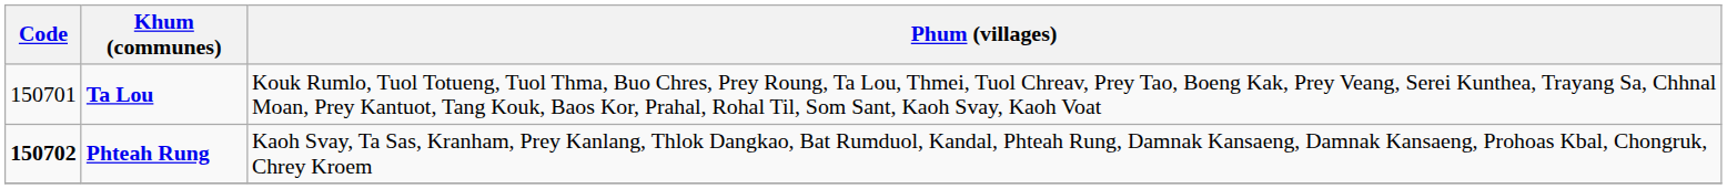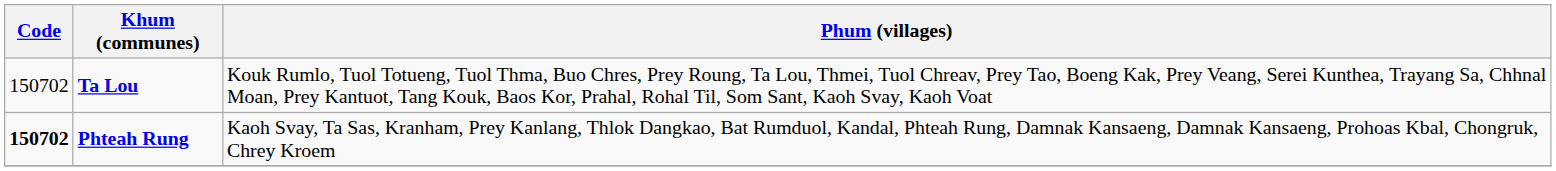 <table class="wikitable">
 <tr>
 <th><a href='#'>Code</a></th>
 <th><a href='#'>Khum</a> (communes)</th>
 <th><a href='#'>Phum</a> (villages)</th>
 </tr>
 <tr>
-<td>150701</td>
+<td>150702</td>
 <td><strong><a href='#'>Ta Lou</a></strong></td>
 <td>Kouk Rumlo, Tuol Totueng, Tuol Thma, Buo Chres, Prey Roung, Ta Lou, Thmei, Tuol Chreav, Prey Tao, Boeng Kak, Prey Veang, Serei Kunthea, Trayang Sa, Chhnal Moan, Prey Kantuot, Tang Kouk, Baos Kor, Prahal, Rohal Til, Som Sant, Kaoh Svay, Kaoh Voat</td>
 </tr>
 <tr>
 <td><strong>150702</strong></td>
 <td><strong><a href='#'>Phteah Rung</a></strong></td>
 <td>Kaoh Svay, Ta Sas, Kranham, Prey Kanlang, Thlok Dangkao, Bat Rumduol, Kandal, Phteah Rung, Damnak Kansaeng, Damnak Kansaeng, Prohoas Kbal, Chongruk, Chrey Kroem</td>
 </tr>
 <tr>
 </tr>
 </table>
